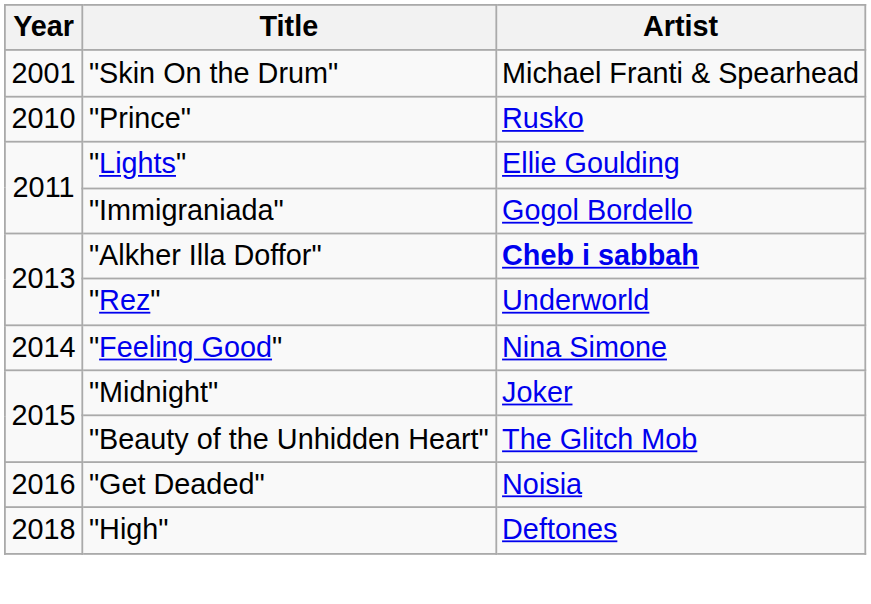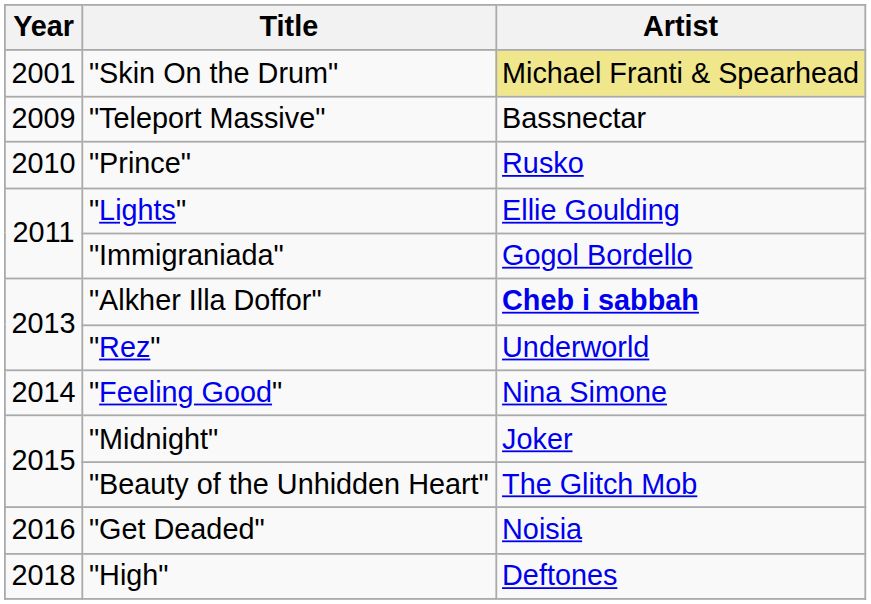 <table class="wikitable plainrowheaders">
 <tr>
 <th>Year</th>
 <th>Title</th>
 <th>Artist</th>
 </tr>
 <tr>
 <td>2001</td>
 <td>"Skin On the Drum"</td>
-<td>Michael Franti & Spearhead</td>
+<td style="background: khaki;">Michael Franti & Spearhead</td>
+</tr>
+<tr>
+<td align="center">2009</td>
+<td>"Teleport Massive" <br></td>
+<td>Bassnectar</td>
 </tr>
 <tr>
 <td align="center">2010</td>
 <td>"Prince"</td>
 <td><a href='#'>Rusko</a></td>
 </tr>
 <tr>
 <td rowspan="2" align="center">2011</td>
 <td>"<a href='#'>Lights</a>"</td>
 <td><a href='#'>Ellie Goulding</a></td>
 </tr>
 <tr>
 <td>"Immigraniada"</td>
 <td><a href='#'>Gogol Bordello</a></td>
 </tr>
 <tr>
 <td rowspan="2" align="center">2013</td>
 <td>"Alkher Illa Doffor"</td>
 <td><strong><a href='#'>Cheb i sabbah</a></strong></td>
 </tr>
 <tr>
 <td>"<a href='#'>Rez</a>"</td>
 <td><a href='#'>Underworld</a></td>
 </tr>
 <tr>
 <td align="center">2014</td>
 <td>"<a href='#'>Feeling Good</a>"</td>
 <td><a href='#'>Nina Simone</a></td>
 </tr>
 <tr>
 <td rowspan="2" align="center">2015</td>
 <td>"Midnight"</td>
 <td><a href='#'>Joker</a></td>
 </tr>
 <tr>
 <td>"Beauty of the Unhidden Heart"</td>
 <td><a href='#'>The Glitch Mob</a></td>
 </tr>
 <tr>
 <td align="center">2016</td>
 <td>"Get Deaded"</td>
 <td><a href='#'>Noisia</a></td>
 </tr>
 <tr>
 <td align="center">2018</td>
 <td>"High"</td>
 <td><a href='#'>Deftones</a></td>
 </tr>
 </table>
